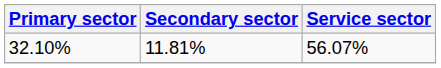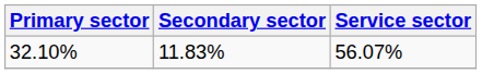 <table class="wikitable">
 <tr>
 <th><a href='#'>Primary sector</a></th>
 <th><a href='#'>Secondary sector</a></th>
 <th><a href='#'>Service sector</a></th>
 </tr>
 <tr>
 <td>32.10%</td>
-<td>11.81%</td>
+<td>11.83%</td>
 <td>56.07%</td>
 </tr>
 <tr>
 </tr>
 </table>
